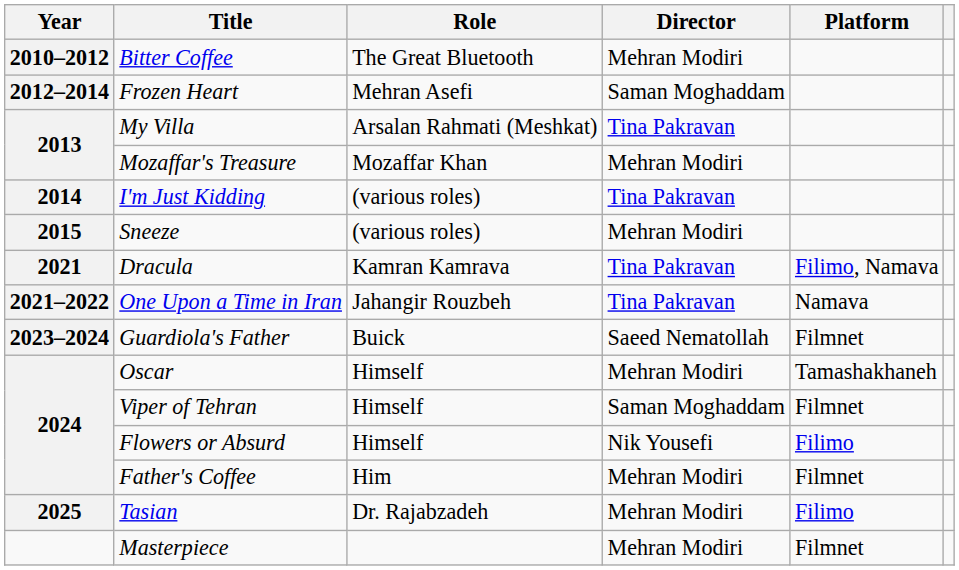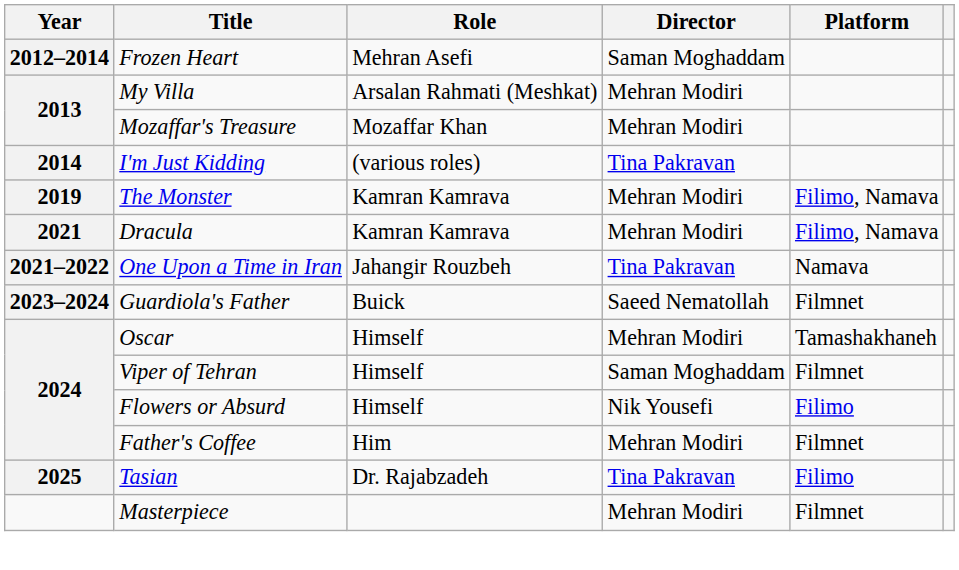 <table class="wikitable plainrowheaders sortable"  style=font-size:100%>
 <tr>
 <th scope="col">Year</th>
 <th scope="col">Title</th>
 <th scope="col">Role</th>
 <th scope="col">Director</th>
 <th scope="col">Platform</th>
 <th scope="col" class="unsortable"></th>
-</tr>
-<tr>
-<th scope="row">2010–2012</th>
-<td><em><a href='#'>Bitter Coffee</a></em></td>
-<td>The Great Bluetooth</td>
-<td>Mehran Modiri</td>
-<td></td>
-<td></td>
 </tr>
 <tr>
 <th scope="row">2012–2014</th>
 <td><em>Frozen Heart</em></td>
 <td>Mehran Asefi</td>
 <td>Saman Moghaddam</td>
 <td></td>
 <td></td>
 </tr>
 <tr>
 <th scope="row" rowspan="2">2013</th>
 <td><em>My Villa</em></td>
 <td>Arsalan Rahmati (Meshkat)</td>
-<td><a href='#'>Tina Pakravan</a></td>
+<td>Mehran Modiri</td>
 <td></td>
 <td></td>
 </tr>
 <tr>
 <td><em>Mozaffar's Treasure</em></td>
 <td>Mozaffar Khan</td>
 <td>Mehran Modiri</td>
 <td></td>
 <td></td>
 </tr>
 <tr>
 <th scope="row">2014</th>
 <td><em><a href='#'>I'm Just Kidding</a></em></td>
 <td>(various roles)</td>
 <td><a href='#'>Tina Pakravan</a></td>
 <td></td>
 <td></td>
 </tr>
 <tr>
-<th scope="row">2015</th>
-<td><em>Sneeze</em></td>
-<td>(various roles)</td>
+<th scope="row">2019</th>
+<td><em><a href='#'>The Monster</a></em></td>
+<td>Kamran Kamrava</td>
 <td>Mehran Modiri</td>
-<td></td>
+<td><a href='#'>Filimo</a>, Namava</td>
 <td></td>
 </tr>
 <tr>
 <th scope="row">2021</th>
 <td><em>Dracula</em></td>
 <td>Kamran Kamrava</td>
-<td><a href='#'>Tina Pakravan</a></td>
+<td>Mehran Modiri</td>
 <td><a href='#'>Filimo</a>, Namava</td>
 <td></td>
 </tr>
 <tr>
 <th scope="row">2021–2022</th>
 <td><a href='#'><em>One Upon a Time in Iran</em></a></td>
 <td>Jahangir Rouzbeh</td>
 <td><a href='#'>Tina Pakravan</a></td>
 <td>Namava</td>
 <td></td>
 </tr>
 <tr>
 <th scope="row">2023–2024</th>
 <td><em>Guardiola's Father</em></td>
 <td>Buick</td>
 <td>Saeed Nematollah</td>
 <td>Filmnet</td>
 <td></td>
 </tr>
 <tr>
 <th rowspan="4" scope="row">2024</th>
 <td><em>Oscar</em></td>
 <td>Himself</td>
 <td>Mehran Modiri</td>
 <td>Tamashakhaneh</td>
 <td></td>
 </tr>
 <tr>
 <td><em>Viper of Tehran</em></td>
 <td>Himself</td>
 <td>Saman Moghaddam</td>
 <td>Filmnet</td>
 <td></td>
 </tr>
 <tr>
 <td><em>Flowers or Absurd</em></td>
 <td>Himself</td>
 <td>Nik Yousefi</td>
 <td><a href='#'>Filimo</a></td>
 <td></td>
 </tr>
 <tr>
 <td><em>Father's Coffee</em></td>
 <td>Him</td>
 <td>Mehran Modiri</td>
 <td>Filmnet</td>
 <td></td>
 </tr>
 <tr>
 <th scope="row">2025</th>
 <td><em><a href='#'>Tasian</a></em></td>
 <td>Dr. Rajabzadeh</td>
-<td>Mehran Modiri</td>
+<td><a href='#'>Tina Pakravan</a></td>
 <td><a href='#'>Filimo</a></td>
 <td></td>
 </tr>
 <tr>
 <td></td>
 <td><em>Masterpiece</em></td>
 <td></td>
 <td>Mehran Modiri</td>
 <td>Filmnet</td>
 <td></td>
 </tr>
 </table>
